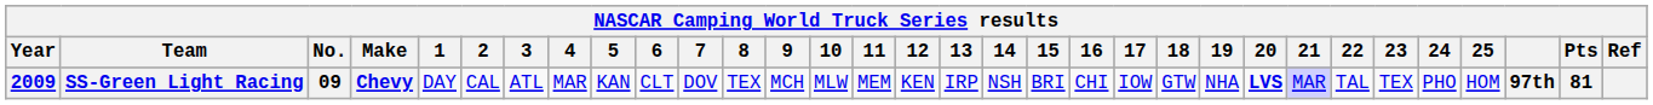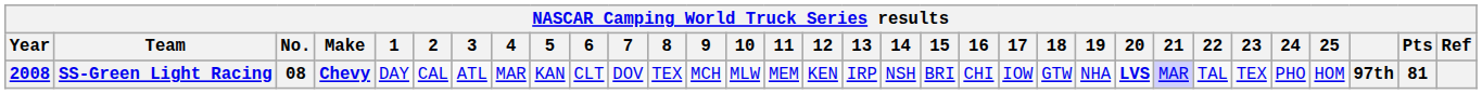 <table class="wikitable" style="text-align:center; font-size:75%">
 <tr>
 <th colspan=32><a href='#'>NASCAR Camping World Truck Series</a> results</th>
 </tr>
 <tr>
 <th>Year</th>
 <th>Team</th>
 <th>No.</th>
 <th>Make</th>
 <th>1</th>
 <th>2</th>
 <th>3</th>
 <th>4</th>
 <th>5</th>
 <th>6</th>
 <th>7</th>
 <th>8</th>
 <th>9</th>
 <th>10</th>
 <th>11</th>
 <th>12</th>
 <th>13</th>
 <th>14</th>
 <th>15</th>
 <th>16</th>
 <th>17</th>
 <th>18</th>
 <th>19</th>
 <th>20</th>
 <th>21</th>
 <th>22</th>
 <th>23</th>
 <th>24</th>
 <th>25</th>
 <th></th>
 <th>Pts</th>
 <th>Ref</th>
 </tr>
 <tr>
-<th><a href='#'>2009</a></th>
+<th><a href='#'>2008</a></th>
 <th><a href='#'>SS-Green Light Racing</a></th>
-<th>09</th>
+<th>08</th>
 <th><a href='#'>Chevy</a></th>
 <td><a href='#'>DAY</a></td>
 <td><a href='#'>CAL</a></td>
 <td><a href='#'>ATL</a></td>
 <td><a href='#'>MAR</a></td>
 <td><a href='#'>KAN</a></td>
 <td><a href='#'>CLT</a></td>
 <td><a href='#'>DOV</a></td>
 <td><a href='#'>TEX</a></td>
 <td><a href='#'>MCH</a></td>
 <td><a href='#'>MLW</a></td>
 <td><a href='#'>MEM</a></td>
 <td><a href='#'>KEN</a></td>
 <td><a href='#'>IRP</a></td>
 <td><a href='#'>NSH</a></td>
 <td><a href='#'>BRI</a></td>
 <td><a href='#'>CHI</a></td>
 <td><a href='#'>IOW</a></td>
 <td><a href='#'>GTW</a></td>
 <td><a href='#'>NHA</a></td>
 <td><strong><a href='#'>LVS</a></strong></td>
 <td style="background:#CFCFFF;"><a href='#'>MAR</a><br></td>
 <td><a href='#'>TAL</a></td>
 <td><a href='#'>TEX</a></td>
 <td><a href='#'>PHO</a></td>
 <td><a href='#'>HOM</a></td>
 <th>97th</th>
 <th>81</th>
 <th></th>
 </tr>
 </table>
